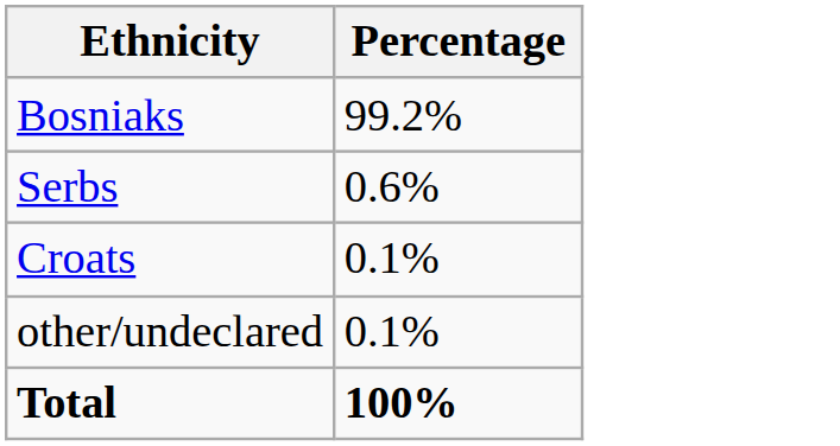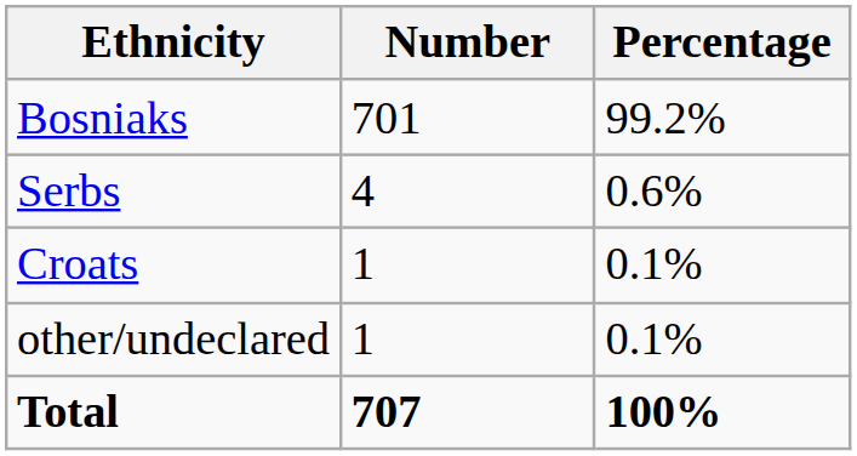 <table class="wikitable">
 <tr>
 <th width="100px">Ethnicity</th>
+<th width="80px">Number</th>
 <th width="80px">Percentage</th>
 </tr>
 <tr>
 <td><a href='#'>Bosniaks</a></td>
+<td>701</td>
 <td>99.2%</td>
 </tr>
 <tr>
 <td><a href='#'>Serbs</a></td>
+<td>4</td>
 <td>0.6%</td>
 </tr>
 <tr>
 <td><a href='#'>Croats</a></td>
+<td>1</td>
 <td>0.1%</td>
 </tr>
 <tr>
 <td>other/undeclared</td>
+<td>1</td>
 <td>0.1%</td>
 </tr>
 <tr>
 <td><strong>Total</strong></td>
+<td><strong>707</strong></td>
 <td><strong>100%</strong></td>
 </tr>
 </table>
